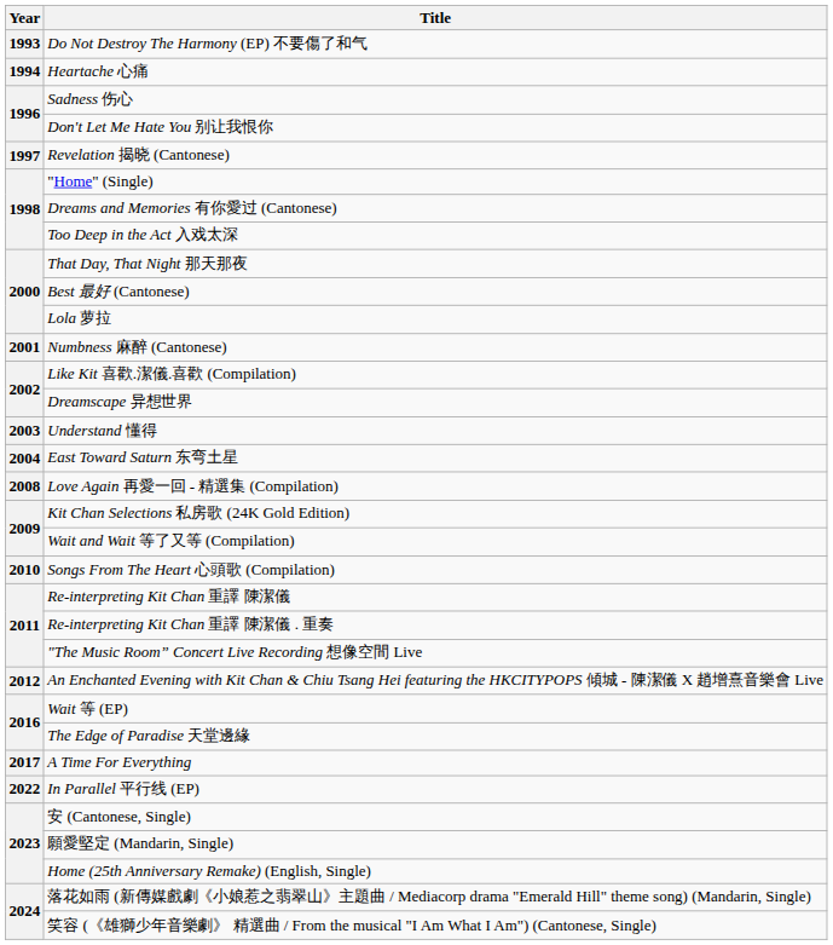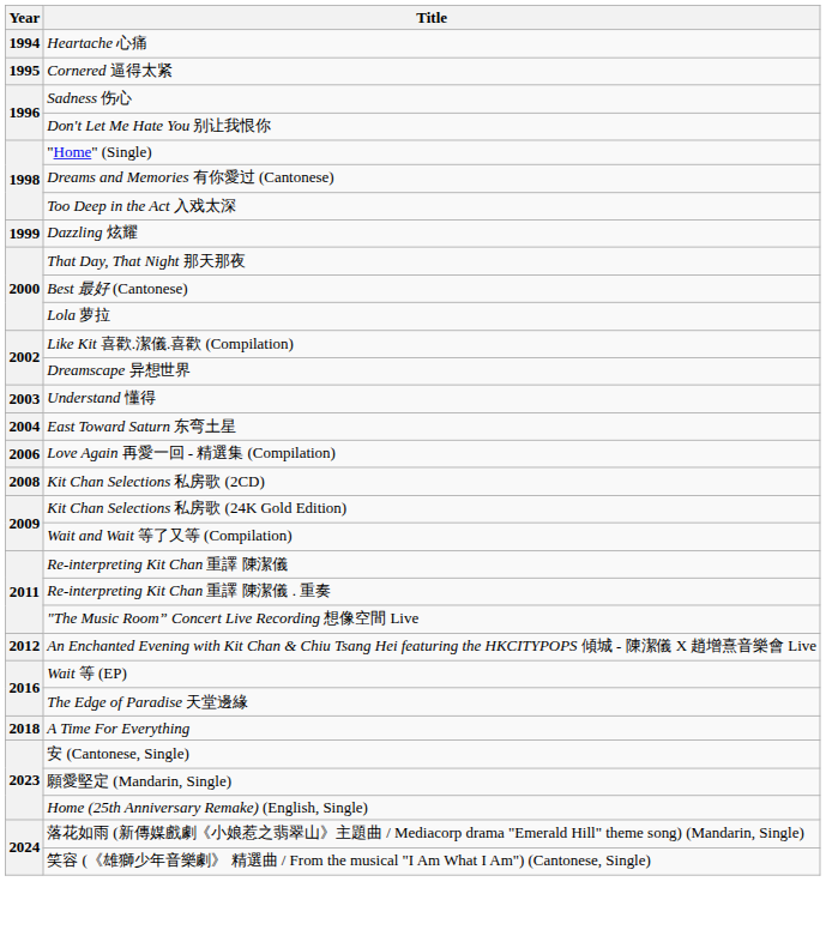 <table class="wikitable sortable">
 <tr>
 <th>Year</th>
 <th>Title</th>
 </tr>
 <tr>
-<th>1993</th>
-<td><em>Do Not Destroy The Harmony</em> (EP) 不要傷了和气</td>
+<th>1994</th>
+<td><em>Heartache</em> 心痛</td>
 </tr>
 <tr>
-<th>1994</th>
-<td><em>Heartache</em> 心痛</td>
+<th>1995</th>
+<td><em>Cornered</em> 逼得太紧</td>
 </tr>
 <tr>
 <th rowspan="2">1996</th>
 <td><em>Sadness</em> 伤心</td>
 </tr>
 <tr>
 <td><em>Don't Let Me Hate You</em> 别让我恨你</td>
-</tr>
-<tr>
-<th>1997</th>
-<td><em>Revelation</em> 揭晓 (Cantonese)</td>
 </tr>
 <tr>
 <th rowspan="3">1998</th>
 <td>"<a href='#'>Home</a>" (Single)</td>
 </tr>
 <tr>
 <td><em>Dreams and Memories</em> 有你愛过 (Cantonese)</td>
 </tr>
 <tr>
 <td><em>Too Deep in the Act</em> 入戏太深</td>
 </tr>
 <tr>
+<th>1999</th>
+<td><em>Dazzling</em> 炫耀</td>
+</tr>
+<tr>
 <th rowspan="3">2000</th>
 <td><em>That Day, That Night</em> 那天那夜</td>
 </tr>
 <tr>
 <td><em>Best 最好</em> (Cantonese)</td>
 </tr>
 <tr>
 <td><em>Lola</em> 萝拉</td>
-</tr>
-<tr>
-<th>2001</th>
-<td><em>Numbness</em> 麻醉 (Cantonese)</td>
 </tr>
 <tr>
 <th rowspan="2">2002</th>
 <td><em>Like Kit</em> 喜歡.潔儀.喜歡 (Compilation)</td>
 </tr>
 <tr>
 <td><em>Dreamscape</em> 异想世界</td>
 </tr>
 <tr>
 <th>2003</th>
 <td><em>Understand</em> 懂得</td>
 </tr>
 <tr>
 <th>2004</th>
 <td><em>East Toward Saturn</em> 东弯土星</td>
 </tr>
 <tr>
+<th>2006</th>
+<td><em>Love Again</em> 再愛一回 - 精選集 (Compilation)</td>
+</tr>
+<tr>
 <th>2008</th>
-<td><em>Love Again</em> 再愛一回 - 精選集 (Compilation)</td>
+<td><em>Kit Chan Selections</em> 私房歌 (2CD)</td>
 </tr>
 <tr>
 <th rowspan="2">2009</th>
 <td><em>Kit Chan Selections</em> 私房歌 (24K Gold Edition)</td>
 </tr>
 <tr>
 <td><em>Wait and Wait</em> 等了又等 (Compilation)</td>
-</tr>
-<tr>
-<th>2010</th>
-<td><em>Songs From The Heart</em> 心頭歌 (Compilation)</td>
 </tr>
 <tr>
 <th rowspan="3">2011</th>
 <td><em>Re-interpreting</em> <em>Kit Chan</em> 重譯 陳潔儀</td>
 </tr>
 <tr>
 <td><em>Re-interpreting Kit Chan</em> 重譯 陳潔儀 . 重奏</td>
 </tr>
 <tr>
 <td><em>"The Music Room” Concert Live Recording</em> 想像空間 Live</td>
 </tr>
 <tr>
 <th>2012</th>
 <td><em>An Enchanted Evening with Kit Chan & Chiu Tsang Hei featuring the HKCITYPOPS</em> 傾城 - 陳潔儀 X 趙增熹音樂會 Live</td>
 </tr>
 <tr>
 <th rowspan="2">2016</th>
 <td><em>Wait</em> 等 (EP)</td>
 </tr>
 <tr>
 <td><em>The Edge of Paradise</em> 天堂邊緣</td>
 </tr>
 <tr>
-<th>2017</th>
+<th>2018</th>
 <td><em>A Time For Everything</em></td>
-</tr>
-<tr>
-<th>2022</th>
-<td><em>In Parallel</em> 平行线 (EP)</td>
 </tr>
 <tr>
 <th rowspan="3">2023</th>
 <td>安 (Cantonese, Single)</td>
 </tr>
 <tr>
 <td>願愛堅定 (Mandarin, Single)</td>
 </tr>
 <tr>
 <td><em>Home (25th Anniversary Remake)</em> (English, Single)</td>
 </tr>
 <tr>
 <th rowspan="2">2024</th>
 <td>落花如雨 (新傳媒戲劇《小娘惹之翡翠山》主題曲 / Mediacorp drama "Emerald Hill" theme song) (Mandarin, Single)</td>
 </tr>
 <tr>
 <td>笑容 (《雄獅少年音樂劇》 精選曲 / From the musical "I Am What I Am") (Cantonese, Single)</td>
 </tr>
 </table>
